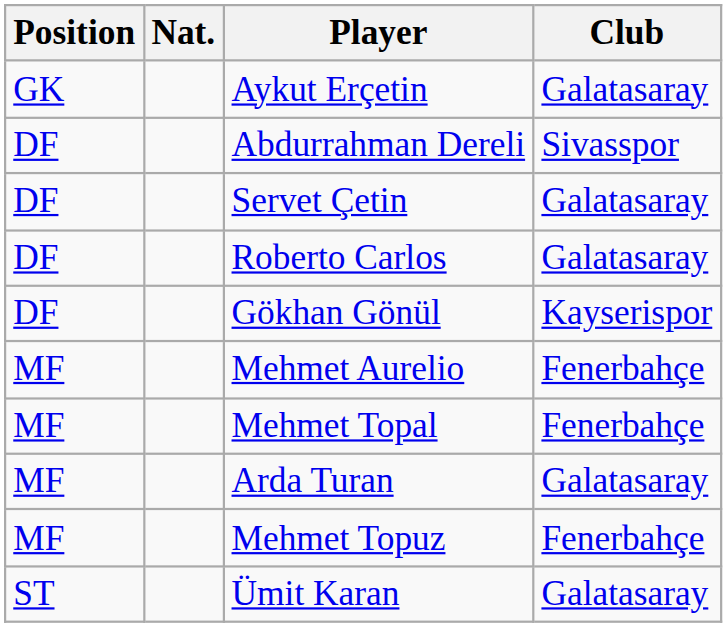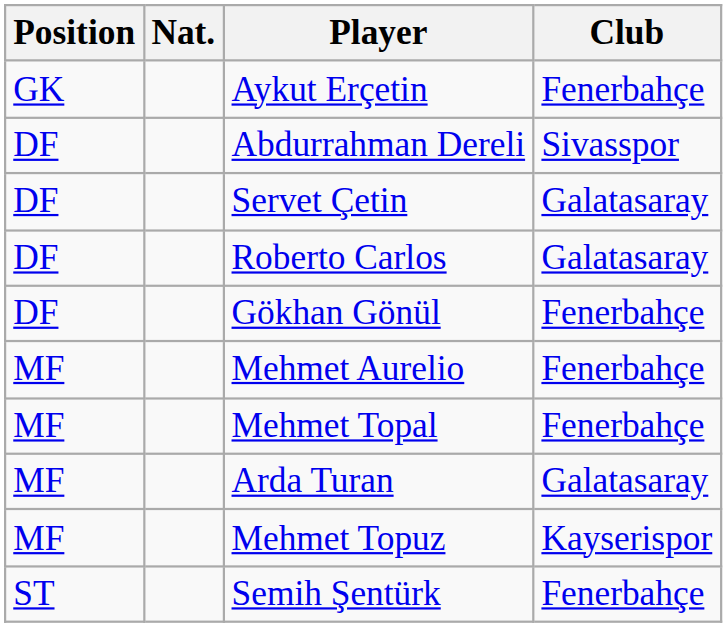 <table class="wikitable">
 <tr>
 <th>Position</th>
 <th>Nat.</th>
 <th>Player</th>
 <th>Club</th>
 </tr>
 <tr>
 <td><a href='#'>GK</a></td>
 <td> </td>
 <td><a href='#'>Aykut Erçetin</a></td>
-<td><a href='#'>Galatasaray</a></td>
+<td><a href='#'>Fenerbahçe</a></td>
 </tr>
 <tr>
 <td><a href='#'>DF</a></td>
 <td></td>
 <td><a href='#'>Abdurrahman Dereli</a></td>
 <td><a href='#'>Sivasspor</a></td>
 </tr>
 <tr>
 <td><a href='#'>DF</a></td>
 <td></td>
 <td><a href='#'>Servet Çetin</a></td>
 <td><a href='#'>Galatasaray</a></td>
 </tr>
 <tr>
 <td><a href='#'>DF</a></td>
 <td></td>
 <td><a href='#'>Roberto Carlos</a></td>
 <td><a href='#'>Galatasaray</a></td>
 </tr>
 <tr>
 <td><a href='#'>DF</a></td>
 <td></td>
 <td><a href='#'>Gökhan Gönül</a></td>
-<td><a href='#'>Kayserispor</a></td>
+<td><a href='#'>Fenerbahçe</a></td>
 </tr>
 <tr>
 <td><a href='#'>MF</a></td>
 <td> </td>
 <td><a href='#'>Mehmet Aurelio</a></td>
 <td><a href='#'>Fenerbahçe</a></td>
 </tr>
 <tr>
 <td><a href='#'>MF</a></td>
 <td></td>
 <td><a href='#'>Mehmet Topal</a></td>
 <td><a href='#'>Fenerbahçe</a></td>
 </tr>
 <tr>
 <td><a href='#'>MF</a></td>
 <td></td>
 <td><a href='#'>Arda Turan</a></td>
 <td><a href='#'>Galatasaray</a></td>
 </tr>
 <tr>
 <td><a href='#'>MF</a></td>
 <td></td>
 <td><a href='#'>Mehmet Topuz</a></td>
-<td><a href='#'>Fenerbahçe</a></td>
+<td><a href='#'>Kayserispor</a></td>
 </tr>
 <tr>
 <td><a href='#'>ST</a></td>
-<td> </td>
-<td><a href='#'>Ümit Karan</a></td>
-<td><a href='#'>Galatasaray</a></td>
+<td></td>
+<td><a href='#'>Semih Şentürk</a></td>
+<td><a href='#'>Fenerbahçe</a></td>
 </tr>
 </table>
